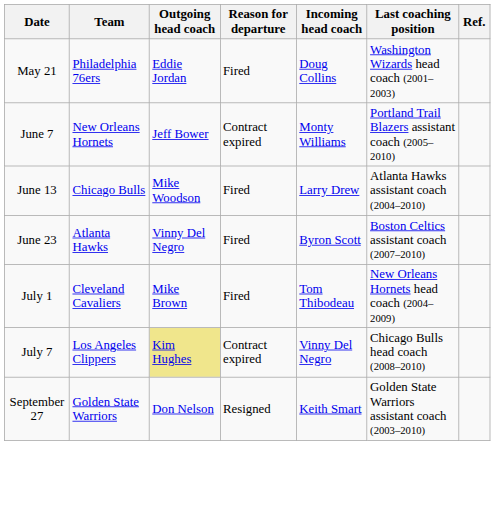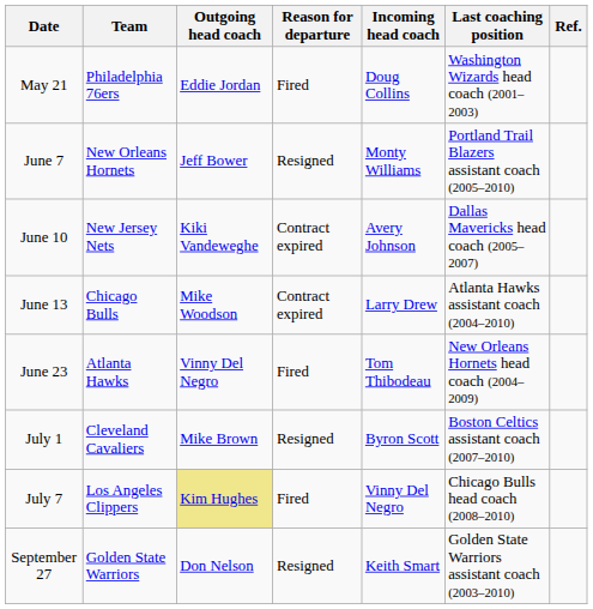 <table class="wikitable">
 <tr>
 <th style="width:100px">Date</th>
 <th style="width:150px">Team</th>
 <th style="width:160px">Outgoing head coach</th>
 <th style="width:180px">Reason for departure</th>
 <th style="width:140px">Incoming head coach</th>
 <th style="width:250px">Last coaching position</th>
 <th style="width:50px">Ref.</th>
 </tr>
 <tr>
 <td align=center>May 21</td>
 <td><a href='#'>Philadelphia 76ers</a></td>
 <td><a href='#'>Eddie Jordan</a></td>
 <td>Fired</td>
 <td><a href='#'>Doug Collins</a></td>
 <td><a href='#'>Washington Wizards</a> head coach <small>(2001–2003)</small></td>
 <td align=center></td>
 </tr>
 <tr>
 <td align=center>June 7</td>
 <td><a href='#'>New Orleans Hornets</a></td>
 <td><a href='#'>Jeff Bower</a></td>
-<td>Contract expired</td>
+<td>Resigned</td>
 <td><a href='#'>Monty Williams</a></td>
 <td><a href='#'>Portland Trail Blazers</a> assistant coach <small>(2005–2010)</small></td>
+<td align=center></td>
+</tr>
+<tr>
+<td align=center>June 10</td>
+<td><a href='#'>New Jersey Nets</a></td>
+<td><a href='#'>Kiki Vandeweghe</a></td>
+<td>Contract expired</td>
+<td><a href='#'>Avery Johnson</a></td>
+<td><a href='#'>Dallas Mavericks</a> head coach <small>(2005–2007)</small></td>
 <td align=center></td>
 </tr>
 <tr>
 <td align=center>June 13</td>
 <td><a href='#'>Chicago Bulls</a></td>
 <td><a href='#'>Mike Woodson</a></td>
-<td>Fired</td>
+<td>Contract expired</td>
 <td><a href='#'>Larry Drew</a></td>
 <td>Atlanta Hawks assistant coach <small>(2004–2010)</small></td>
 <td align=center></td>
 </tr>
 <tr>
 <td align=center>June 23</td>
 <td><a href='#'>Atlanta Hawks</a></td>
 <td><a href='#'>Vinny Del Negro</a></td>
 <td>Fired</td>
-<td><a href='#'>Byron Scott</a></td>
-<td><a href='#'>Boston Celtics</a> assistant coach <small>(2007–2010)</small></td>
+<td><a href='#'>Tom Thibodeau</a></td>
+<td><a href='#'>New Orleans Hornets</a> head coach <small>(2004–2009)</small></td>
 <td align=center></td>
 </tr>
 <tr>
 <td align=center>July 1</td>
 <td><a href='#'>Cleveland Cavaliers</a></td>
 <td><a href='#'>Mike Brown</a></td>
-<td>Fired</td>
-<td><a href='#'>Tom Thibodeau</a></td>
-<td><a href='#'>New Orleans Hornets</a> head coach <small>(2004–2009)</small></td>
+<td>Resigned</td>
+<td><a href='#'>Byron Scott</a></td>
+<td><a href='#'>Boston Celtics</a> assistant coach <small>(2007–2010)</small></td>
 <td align=center></td>
 </tr>
 <tr>
 <td align=center>July 7</td>
 <td><a href='#'>Los Angeles Clippers</a></td>
 <td style="background: khaki;"><a href='#'>Kim Hughes</a></td>
-<td>Contract expired</td>
+<td>Fired</td>
 <td><a href='#'>Vinny Del Negro</a></td>
 <td>Chicago Bulls head coach <small>(2008–2010)</small></td>
 <td align=center></td>
 </tr>
 <tr>
 <td align=center>September 27</td>
 <td><a href='#'>Golden State Warriors</a></td>
 <td><a href='#'>Don Nelson</a></td>
 <td>Resigned</td>
 <td><a href='#'>Keith Smart</a></td>
 <td>Golden State Warriors assistant coach <small>(2003–2010)</small></td>
 <td align=center></td>
 </tr>
 </table>
